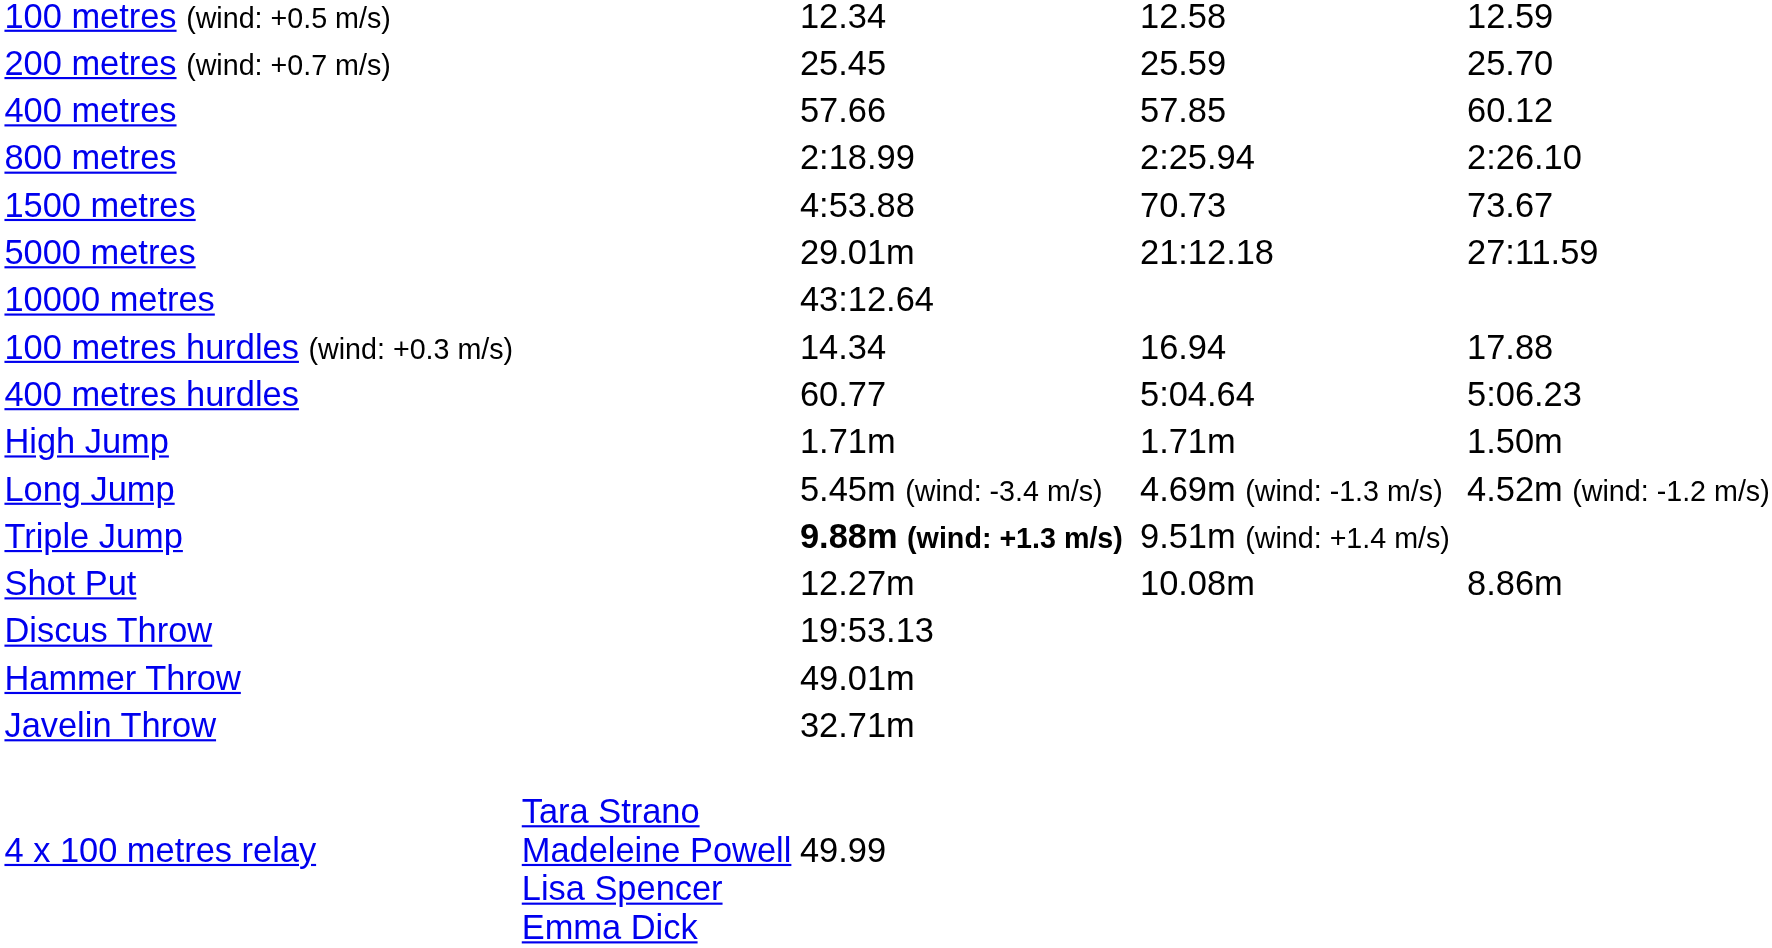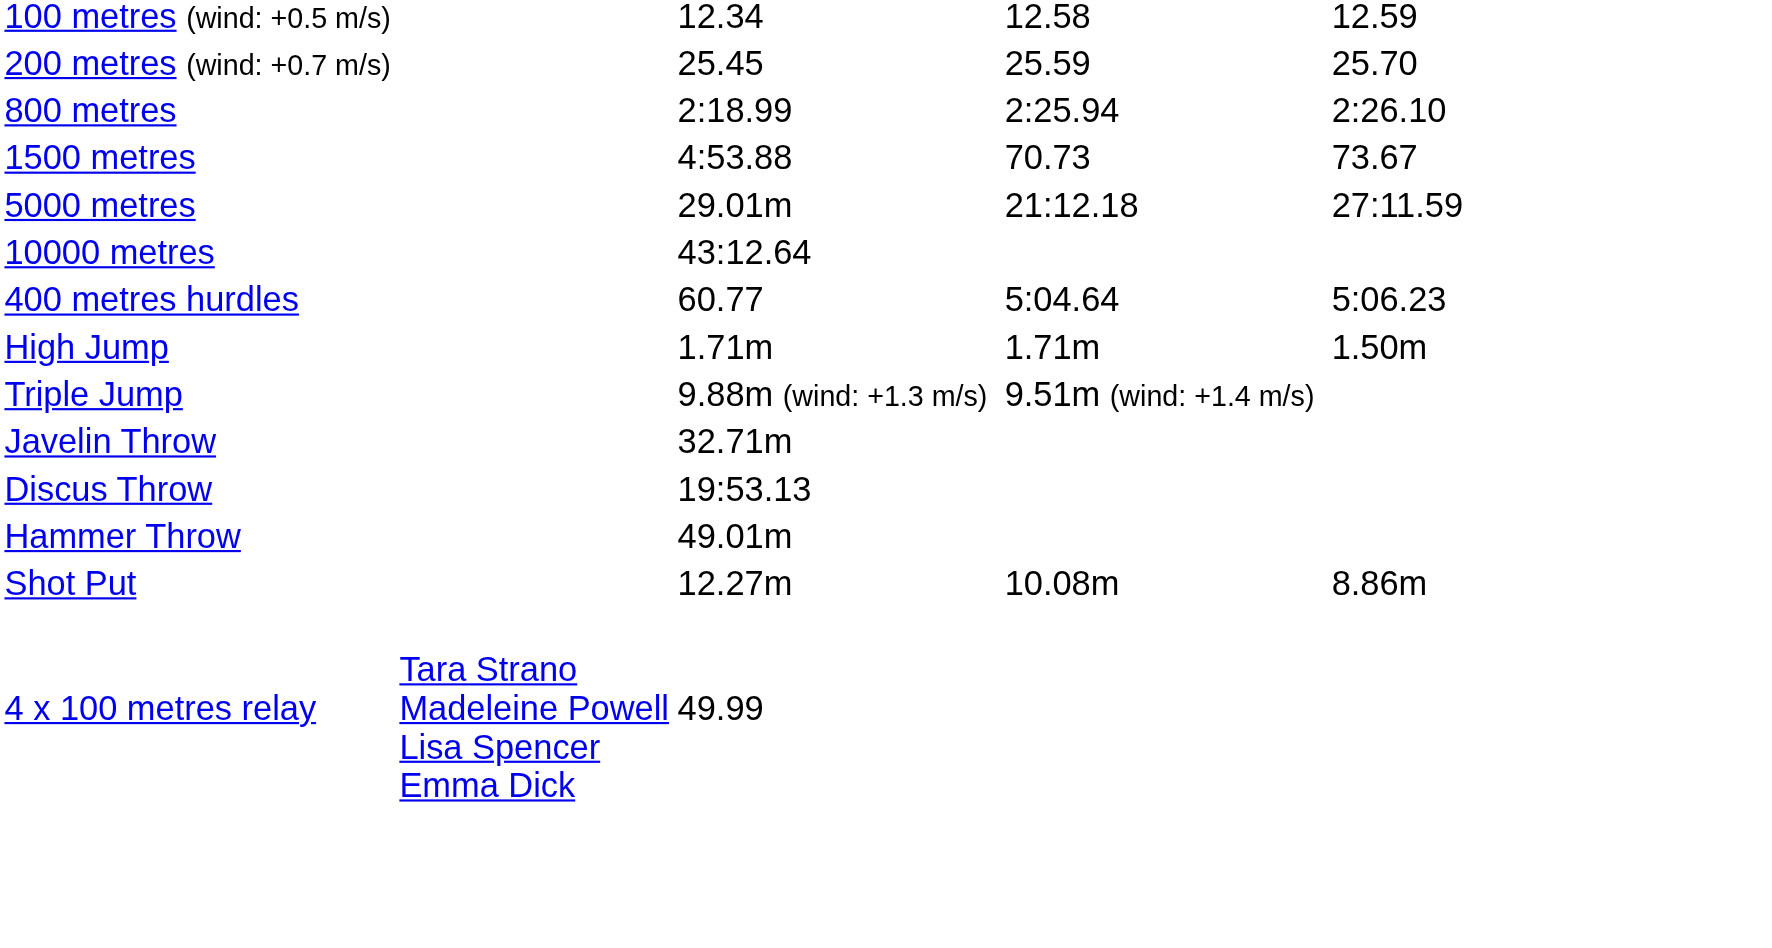 <table>
 <tr>
 <td><a href='#'>100 metres</a> <small>(wind: +0.5 m/s)</small></td>
 <td></td>
 <td>12.34</td>
 <td></td>
 <td>12.58</td>
 <td></td>
 <td>12.59</td>
 </tr>
 <tr>
 <td><a href='#'>200 metres</a> <small>(wind: +0.7 m/s)</small></td>
 <td></td>
 <td>25.45</td>
 <td></td>
 <td>25.59</td>
 <td></td>
 <td>25.70</td>
-</tr>
-<tr>
-<td><a href='#'>400 metres</a></td>
-<td></td>
-<td>57.66</td>
-<td></td>
-<td>57.85</td>
-<td></td>
-<td>60.12</td>
 </tr>
 <tr>
 <td><a href='#'>800 metres</a></td>
 <td></td>
 <td>2:18.99</td>
 <td></td>
 <td>2:25.94</td>
 <td></td>
 <td>2:26.10</td>
 </tr>
 <tr>
 <td><a href='#'>1500 metres</a></td>
 <td></td>
 <td>4:53.88</td>
 <td></td>
 <td>70.73</td>
 <td></td>
 <td>73.67</td>
 </tr>
 <tr>
 <td><a href='#'>5000 metres</a></td>
 <td></td>
 <td>29.01m</td>
 <td></td>
 <td>21:12.18</td>
 <td></td>
 <td>27:11.59</td>
 </tr>
 <tr>
 <td><a href='#'>10000 metres</a></td>
 <td></td>
 <td>43:12.64</td>
 <td></td>
 <td></td>
 <td></td>
 <td></td>
 </tr>
 <tr>
-<td><a href='#'>100 metres hurdles</a> <small>(wind: +0.3 m/s)</small></td>
-<td></td>
-<td>14.34</td>
-<td></td>
-<td>16.94</td>
-<td></td>
-<td>17.88</td>
-</tr>
-<tr>
 <td><a href='#'>400 metres hurdles</a></td>
 <td></td>
 <td>60.77</td>
 <td></td>
 <td>5:04.64</td>
 <td></td>
 <td>5:06.23</td>
 </tr>
 <tr>
 <td><a href='#'>High Jump</a></td>
 <td></td>
 <td>1.71m</td>
 <td></td>
 <td>1.71m</td>
 <td></td>
 <td>1.50m</td>
 </tr>
 <tr>
-<td><a href='#'>Long Jump</a></td>
-<td></td>
-<td>5.45m <small>(wind: -3.4 m/s)</small></td>
-<td></td>
-<td>4.69m <small>(wind: -1.3 m/s)</small></td>
-<td></td>
-<td>4.52m <small>(wind: -1.2 m/s)</small></td>
-</tr>
-<tr>
 <td><a href='#'>Triple Jump</a></td>
 <td></td>
-<td><strong>9.88m <small>(wind: +1.3 m/s)</small></strong></td>
+<td>9.88m <small>(wind: +1.3 m/s)</small></td>
 <td></td>
 <td>9.51m <small>(wind: +1.4 m/s)</small></td>
 <td></td>
 <td></td>
 </tr>
 <tr>
-<td><a href='#'>Shot Put</a></td>
+<td><a href='#'>Javelin Throw</a></td>
 <td></td>
-<td>12.27m</td>
+<td>32.71m</td>
 <td></td>
-<td>10.08m</td>
 <td></td>
-<td>8.86m</td>
+<td></td>
+<td></td>
 </tr>
 <tr>
 <td><a href='#'>Discus Throw</a></td>
 <td></td>
 <td>19:53.13</td>
 <td></td>
 <td></td>
 <td></td>
 <td></td>
 </tr>
 <tr>
 <td><a href='#'>Hammer Throw</a></td>
 <td></td>
 <td>49.01m</td>
 <td></td>
 <td></td>
 <td></td>
 <td></td>
 </tr>
 <tr>
-<td><a href='#'>Javelin Throw</a></td>
+<td><a href='#'>Shot Put</a></td>
 <td></td>
-<td>32.71m</td>
+<td>12.27m</td>
 <td></td>
+<td>10.08m</td>
 <td></td>
-<td></td>
-<td></td>
+<td>8.86m</td>
 </tr>
 <tr>
 <td><a href='#'>4 x 100 metres relay</a></td>
 <td> <br> <a href='#'>Tara Strano</a> <br> <a href='#'>Madeleine Powell</a> <br> <a href='#'>Lisa Spencer</a> <br> <a href='#'>Emma Dick</a></td>
 <td>49.99</td>
 <td></td>
 <td></td>
 <td></td>
 <td></td>
 </tr>
 </table>
